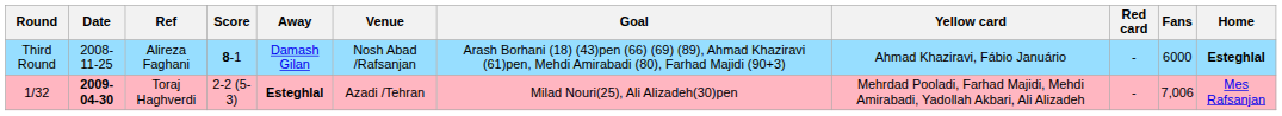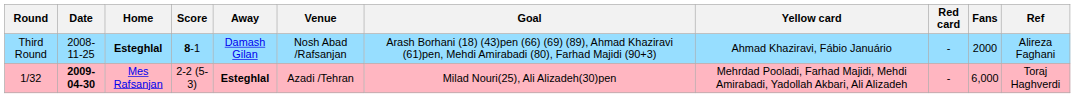 <table class="wikitable" style="text-align:center">
 <tr>
 <th>Round</th>
 <th>Date</th>
-<th>Ref</th>
+<th>Home</th>
 <th>Score</th>
 <th>Away</th>
 <th>Venue</th>
 <th>Goal </th>
 <th>Yellow card </th>
 <th>Red card </th>
 <th>Fans</th>
-<th>Home</th>
+<th>Ref</th>
 </tr>
 <tr style="background: #97DEFF;">
 <td>Third Round</td>
 <td>2008-11-25</td>
-<td>Alireza Faghani</td>
+<td><strong>Esteghlal</strong></td>
 <td><strong>8</strong>-1</td>
 <td><a href='#'>Damash Gilan</a></td>
 <td>Nosh Abad /Rafsanjan</td>
 <td>Arash Borhani (18) (43)pen (66) (69) (89), Ahmad Khaziravi (61)pen, Mehdi Amirabadi (80), Farhad Majidi (90+3)</td>
 <td>Ahmad Khaziravi, Fábio Januário</td>
 <td>-</td>
-<td>6000</td>
-<td><strong>Esteghlal</strong></td>
+<td>2000</td>
+<td>Alireza Faghani</td>
 </tr>
 <tr style="background: #ffb6c1;">
 <td>1/32</td>
 <td><strong>2009-04-30</strong></td>
-<td>Toraj Haghverdi</td>
+<td><a href='#'>Mes Rafsanjan</a></td>
 <td>2-2 (5-3)</td>
 <td><strong>Esteghlal</strong></td>
 <td>Azadi /Tehran</td>
 <td>Milad Nouri(25), Ali Alizadeh(30)pen</td>
 <td>Mehrdad Pooladi, Farhad Majidi, Mehdi Amirabadi, Yadollah Akbari, Ali Alizadeh</td>
 <td>-</td>
-<td>7,006</td>
-<td><a href='#'>Mes Rafsanjan</a></td>
+<td>6,000</td>
+<td>Toraj Haghverdi</td>
 </tr>
 </table>
